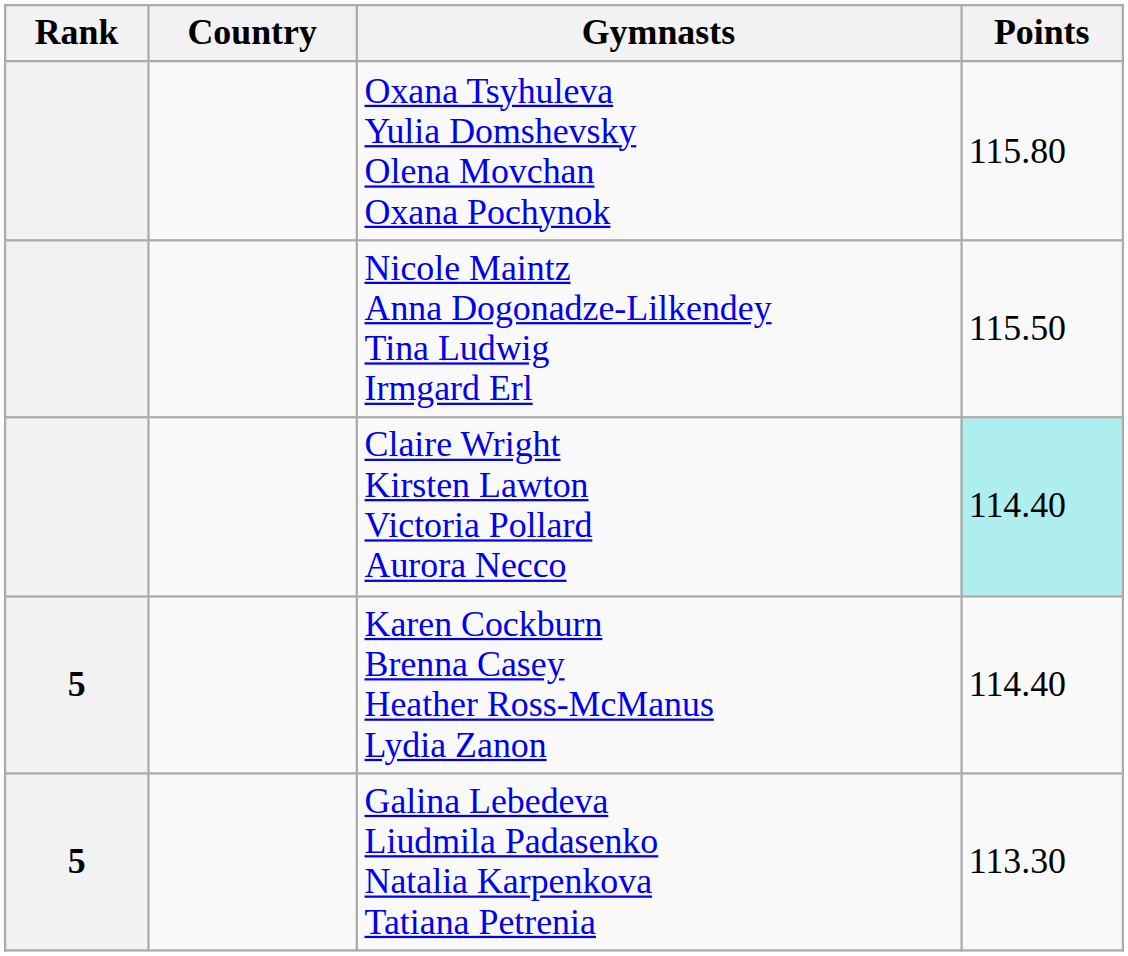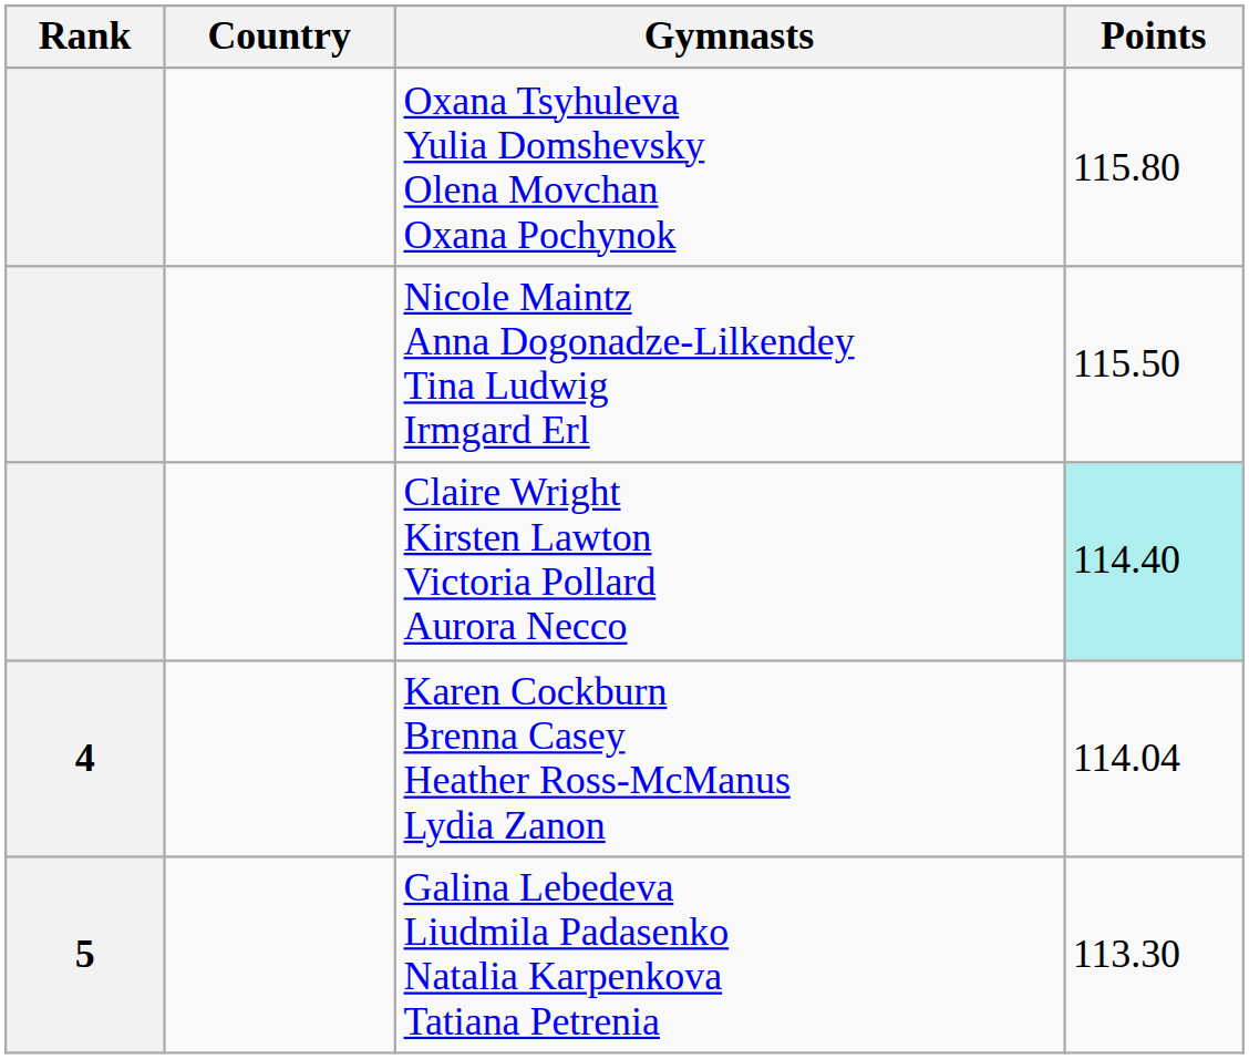 <table class="wikitable" width=500>
 <tr bgcolor="#efefef">
 <th>Rank</th>
 <th>Country</th>
 <th>Gymnasts</th>
 <th>Points</th>
 </tr>
 <tr>
 <th></th>
 <td></td>
 <td><a href='#'>Oxana Tsyhuleva</a> <br> <a href='#'>Yulia Domshevsky</a> <br> <a href='#'>Olena Movchan</a> <br> <a href='#'>Oxana Pochynok</a></td>
 <td>115.80</td>
 </tr>
 <tr>
 <th></th>
 <td></td>
 <td><a href='#'>Nicole Maintz</a> <br> <a href='#'>Anna Dogonadze-Lilkendey</a> <br> <a href='#'>Tina Ludwig</a> <br> <a href='#'>Irmgard Erl</a></td>
 <td>115.50</td>
 </tr>
 <tr>
 <th></th>
 <td></td>
 <td><a href='#'>Claire Wright</a> <br> <a href='#'>Kirsten Lawton</a> <br> <a href='#'>Victoria Pollard</a> <br> <a href='#'>Aurora Necco</a></td>
 <td style="background: paleturquoise;">114.40</td>
 </tr>
 <tr>
-<th>5</th>
+<th>4</th>
 <td></td>
 <td><a href='#'>Karen Cockburn</a> <br> <a href='#'>Brenna Casey</a> <br> <a href='#'>Heather Ross-McManus</a> <br> <a href='#'>Lydia Zanon</a></td>
-<td>114.40</td>
+<td>114.04</td>
 </tr>
 <tr>
 <th>5</th>
 <td></td>
 <td><a href='#'>Galina Lebedeva</a> <br> <a href='#'>Liudmila Padasenko</a> <br> <a href='#'>Natalia Karpenkova</a> <br> <a href='#'>Tatiana Petrenia</a></td>
 <td>113.30</td>
 </tr>
 </table>
